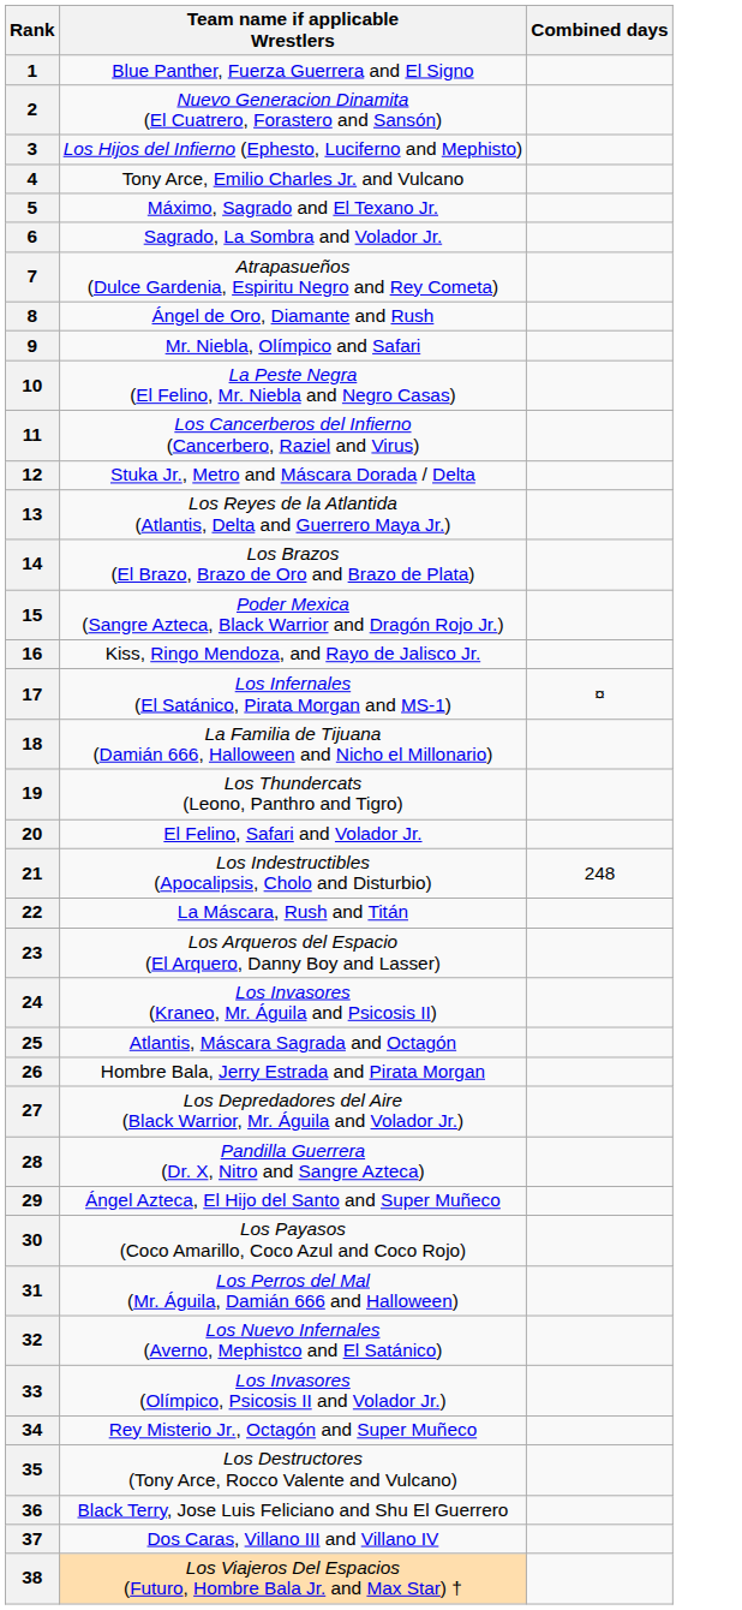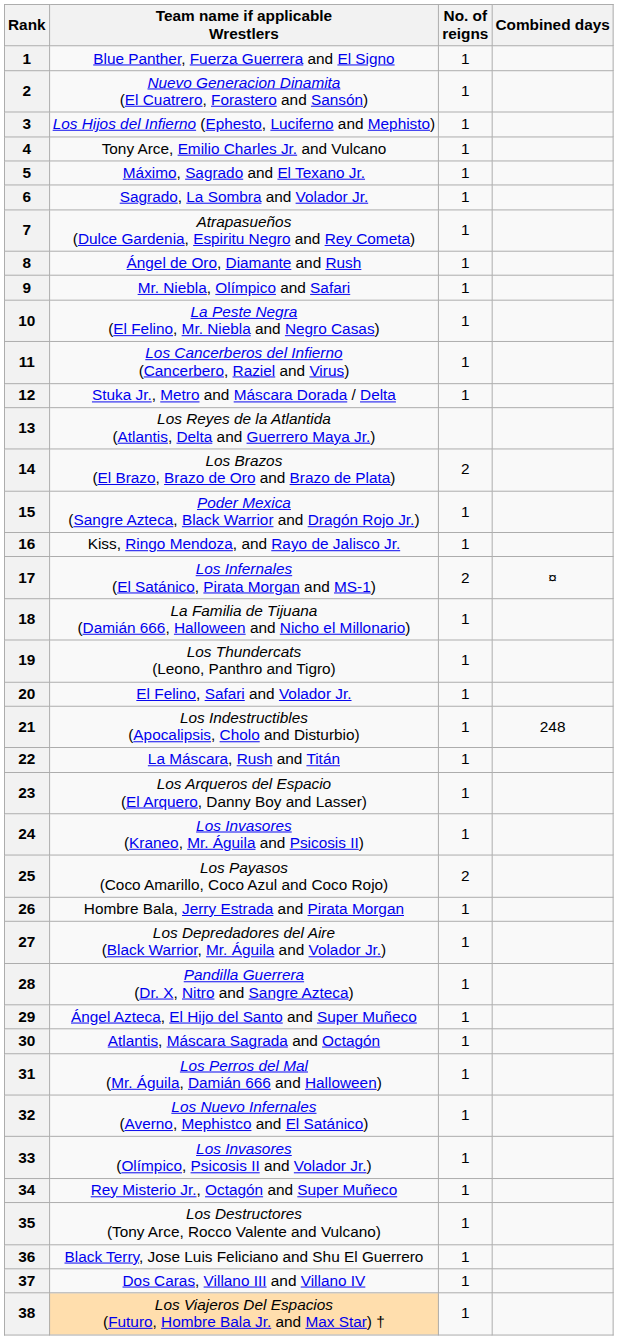 <table class="wikitable sortable" style="text-align: center">
 <tr>
 <th data-sort-type="number">Rank</th>
 <th class="unsortable">Team name if applicable<br>Wrestlers</th>
+<th data-sort-type="number">No. of<br>reigns</th>
 <th data-sort-type="number">Combined days</th>
 </tr>
 <tr>
 <th>1</th>
 <td><a href='#'>Blue Panther</a>, <a href='#'>Fuerza Guerrera</a> and <a href='#'>El Signo</a></td>
+<td>1</td>
 <td></td>
 </tr>
 <tr>
 <th>2</th>
 <td><em><a href='#'>Nuevo Generacion Dinamita</a></em><br>(<a href='#'>El Cuatrero</a>, <a href='#'>Forastero</a> and <a href='#'>Sansón</a>)</td>
+<td>1</td>
 <td></td>
 </tr>
 <tr>
 <th>3</th>
 <td><em><a href='#'>Los Hijos del Infierno</a></em> (<a href='#'>Ephesto</a>, <a href='#'>Luciferno</a> and <a href='#'>Mephisto</a>)</td>
+<td>1</td>
 <td></td>
 </tr>
 <tr>
 <th>4</th>
 <td>Tony Arce, <a href='#'>Emilio Charles Jr.</a> and Vulcano</td>
+<td>1</td>
 <td></td>
 </tr>
 <tr>
 <th>5</th>
 <td><a href='#'>Máximo</a>, <a href='#'>Sagrado</a> and <a href='#'>El Texano Jr.</a></td>
+<td>1</td>
 <td></td>
 </tr>
 <tr>
 <th>6</th>
 <td><a href='#'>Sagrado</a>, <a href='#'>La Sombra</a> and <a href='#'>Volador Jr.</a></td>
+<td>1</td>
 <td></td>
 </tr>
 <tr>
 <th>7</th>
 <td><em>Atrapasueños</em><br>(<a href='#'>Dulce Gardenia</a>, <a href='#'>Espiritu Negro</a> and <a href='#'>Rey Cometa</a>)</td>
+<td>1</td>
 <td></td>
 </tr>
 <tr>
 <th>8</th>
 <td><a href='#'>Ángel de Oro</a>, <a href='#'>Diamante</a> and <a href='#'>Rush</a></td>
+<td>1</td>
 <td></td>
 </tr>
 <tr>
 <th>9</th>
 <td><a href='#'>Mr. Niebla</a>, <a href='#'>Olímpico</a> and <a href='#'>Safari</a></td>
+<td>1</td>
 <td></td>
 </tr>
 <tr>
 <th>10</th>
 <td><em><a href='#'>La Peste Negra</a></em><br>(<a href='#'>El Felino</a>, <a href='#'>Mr. Niebla</a> and <a href='#'>Negro Casas</a>)</td>
+<td>1</td>
 <td></td>
 </tr>
 <tr>
 <th>11</th>
 <td><em><a href='#'>Los Cancerberos del Infierno</a></em><br>(<a href='#'>Cancerbero</a>, <a href='#'>Raziel</a> and <a href='#'>Virus</a>)</td>
+<td>1</td>
 <td></td>
 </tr>
 <tr>
 <th>12</th>
 <td><a href='#'>Stuka Jr.</a>, <a href='#'>Metro</a> and <a href='#'>Máscara Dorada</a> / <a href='#'>Delta</a></td>
+<td>1</td>
 <td></td>
 </tr>
 <tr>
 <th>13</th>
 <td><em>Los Reyes de la Atlantida</em><br>(<a href='#'>Atlantis</a>, <a href='#'>Delta</a> and <a href='#'>Guerrero Maya Jr.</a>)</td>
 <td></td>
+<td></td>
 </tr>
 <tr>
 <th>14</th>
 <td><em>Los Brazos</em><br>(<a href='#'>El Brazo</a>, <a href='#'>Brazo de Oro</a> and <a href='#'>Brazo de Plata</a>)</td>
+<td>2</td>
 <td></td>
 </tr>
 <tr>
 <th>15</th>
 <td><em><a href='#'>Poder Mexica</a></em><br>(<a href='#'>Sangre Azteca</a>, <a href='#'>Black Warrior</a> and <a href='#'>Dragón Rojo Jr.</a>)</td>
+<td>1</td>
 <td></td>
 </tr>
 <tr>
 <th>16</th>
 <td>Kiss, <a href='#'>Ringo Mendoza</a>, and <a href='#'>Rayo de Jalisco Jr.</a></td>
+<td>1</td>
 <td></td>
 </tr>
 <tr>
 <th>17</th>
 <td><em><a href='#'>Los Infernales</a></em><br>(<a href='#'>El Satánico</a>, <a href='#'>Pirata Morgan</a> and <a href='#'>MS-1</a>)</td>
+<td>2</td>
 <td>¤</td>
 </tr>
 <tr>
 <th>18</th>
 <td><em>La Familia de Tijuana</em><br>(<a href='#'>Damián 666</a>, <a href='#'>Halloween</a> and <a href='#'>Nicho el Millonario</a>)</td>
+<td>1</td>
 <td></td>
 </tr>
 <tr>
 <th>19</th>
 <td><em>Los Thundercats</em><br>(Leono, Panthro and Tigro)</td>
+<td>1</td>
 <td></td>
 </tr>
 <tr>
 <th>20</th>
 <td><a href='#'>El Felino</a>, <a href='#'>Safari</a> and <a href='#'>Volador Jr.</a></td>
+<td>1</td>
 <td></td>
 </tr>
 <tr>
 <th>21</th>
 <td><em>Los Indestructibles</em><br>(<a href='#'>Apocalipsis</a>, <a href='#'>Cholo</a> and Disturbio)</td>
+<td>1</td>
 <td>248</td>
 </tr>
 <tr>
 <th>22</th>
 <td><a href='#'>La Máscara</a>, <a href='#'>Rush</a> and <a href='#'>Titán</a></td>
+<td>1</td>
 <td></td>
 </tr>
 <tr>
 <th>23</th>
 <td><em>Los Arqueros del Espacio</em><br>(<a href='#'>El Arquero</a>, Danny Boy and Lasser)</td>
+<td>1</td>
 <td></td>
 </tr>
 <tr>
 <th>24</th>
 <td><em><a href='#'>Los Invasores</a></em><br>(<a href='#'>Kraneo</a>, <a href='#'>Mr. Águila</a> and <a href='#'>Psicosis II</a>)</td>
+<td>1</td>
 <td></td>
 </tr>
 <tr>
 <th>25</th>
-<td><a href='#'>Atlantis</a>, <a href='#'>Máscara Sagrada</a> and <a href='#'>Octagón</a></td>
+<td><em>Los Payasos</em><br>(Coco Amarillo, Coco Azul and Coco Rojo)</td>
+<td>2</td>
 <td></td>
 </tr>
 <tr>
 <th>26</th>
 <td>Hombre Bala, <a href='#'>Jerry Estrada</a> and <a href='#'>Pirata Morgan</a></td>
+<td>1</td>
 <td></td>
 </tr>
 <tr>
 <th>27</th>
 <td><em>Los Depredadores del Aire</em><br>(<a href='#'>Black Warrior</a>, <a href='#'>Mr. Águila</a> and <a href='#'>Volador Jr.</a>)</td>
+<td>1</td>
 <td></td>
 </tr>
 <tr>
 <th>28</th>
 <td><em><a href='#'>Pandilla Guerrera</a></em><br>(<a href='#'>Dr. X</a>, <a href='#'>Nitro</a> and <a href='#'>Sangre Azteca</a>)</td>
+<td>1</td>
 <td></td>
 </tr>
 <tr>
 <th>29</th>
 <td><a href='#'>Ángel Azteca</a>, <a href='#'>El Hijo del Santo</a> and <a href='#'>Super Muñeco</a></td>
+<td>1</td>
 <td></td>
 </tr>
 <tr>
 <th>30</th>
-<td><em>Los Payasos</em><br>(Coco Amarillo, Coco Azul and Coco Rojo)</td>
+<td><a href='#'>Atlantis</a>, <a href='#'>Máscara Sagrada</a> and <a href='#'>Octagón</a></td>
+<td>1</td>
 <td></td>
 </tr>
 <tr>
 <th>31</th>
 <td><em><a href='#'>Los Perros del Mal</a></em><br>(<a href='#'>Mr. Águila</a>, <a href='#'>Damián 666</a> and <a href='#'>Halloween</a>)</td>
+<td>1</td>
 <td></td>
 </tr>
 <tr>
 <th>32</th>
 <td><em><a href='#'>Los Nuevo Infernales</a></em><br>(<a href='#'>Averno</a>, <a href='#'>Mephistco</a> and <a href='#'>El Satánico</a>)</td>
+<td>1</td>
 <td></td>
 </tr>
 <tr>
 <th>33</th>
 <td><em><a href='#'>Los Invasores</a></em><br>(<a href='#'>Olímpico</a>, <a href='#'>Psicosis II</a> and <a href='#'>Volador Jr.</a>)</td>
+<td>1</td>
 <td></td>
 </tr>
 <tr>
 <th>34</th>
 <td><a href='#'>Rey Misterio Jr.</a>, <a href='#'>Octagón</a> and <a href='#'>Super Muñeco</a></td>
+<td>1</td>
 <td></td>
 </tr>
 <tr>
 <th>35</th>
 <td><em>Los Destructores</em><br>(Tony Arce, Rocco Valente and Vulcano)</td>
+<td>1</td>
 <td></td>
 </tr>
 <tr>
 <th>36</th>
 <td><a href='#'>Black Terry</a>, Jose Luis Feliciano and Shu El Guerrero</td>
+<td>1</td>
 <td></td>
 </tr>
 <tr>
 <th>37</th>
 <td><a href='#'>Dos Caras</a>, <a href='#'>Villano III</a> and <a href='#'>Villano IV</a></td>
+<td>1</td>
 <td></td>
 </tr>
 <tr>
 <th>38</th>
 <td bgcolor="#ffdead"><em>Los Viajeros Del Espacios</em><br>(<a href='#'>Futuro</a>, <a href='#'>Hombre Bala Jr.</a> and <a href='#'>Max Star</a>) †</td>
+<td>1</td>
 <td></td>
 </tr>
 </table>
